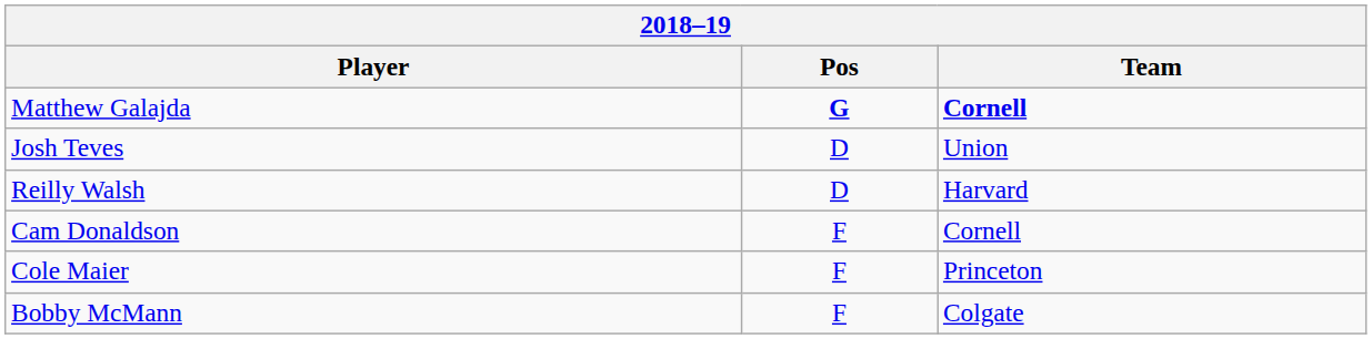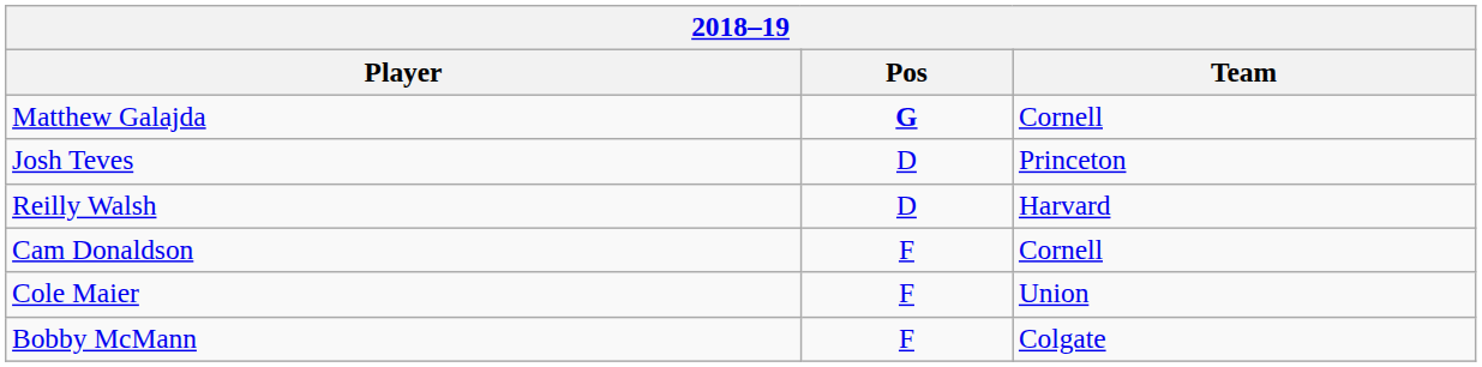 <table class="wikitable" width=95%>
 <tr>
 <th colspan=3><a href='#'>2018–19</a></th>
 </tr>
 <tr>
 <th>Player</th>
 <th>Pos</th>
 <th>Team</th>
 </tr>
 <tr>
 <td><a href='#'>Matthew Galajda</a></td>
 <td align=center><strong><a href='#'>G</a></strong></td>
-<td><strong><a href='#'>Cornell</a></strong></td>
+<td><a href='#'>Cornell</a></td>
 </tr>
 <tr>
 <td><a href='#'>Josh Teves</a></td>
 <td align=center><a href='#'>D</a></td>
-<td><a href='#'>Union</a></td>
+<td><a href='#'>Princeton</a></td>
 </tr>
 <tr>
 <td><a href='#'>Reilly Walsh</a></td>
 <td align=center><a href='#'>D</a></td>
 <td><a href='#'>Harvard</a></td>
 </tr>
 <tr>
 <td><a href='#'>Cam Donaldson</a></td>
 <td align=center><a href='#'>F</a></td>
 <td><a href='#'>Cornell</a></td>
 </tr>
 <tr>
 <td><a href='#'>Cole Maier</a></td>
 <td align=center><a href='#'>F</a></td>
-<td><a href='#'>Princeton</a></td>
+<td><a href='#'>Union</a></td>
 </tr>
 <tr>
 <td><a href='#'>Bobby McMann</a></td>
 <td align=center><a href='#'>F</a></td>
 <td><a href='#'>Colgate</a></td>
 </tr>
 </table>
